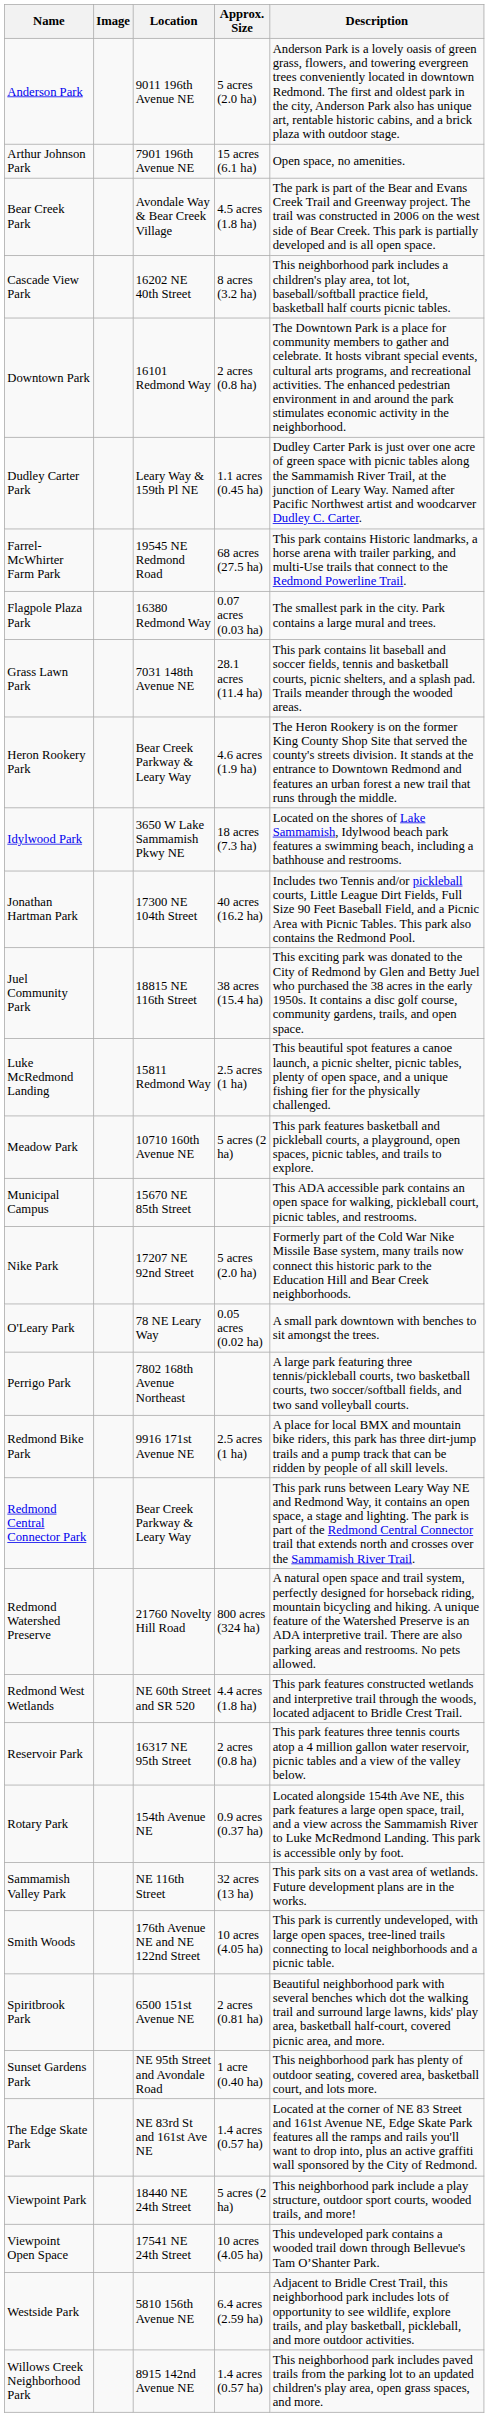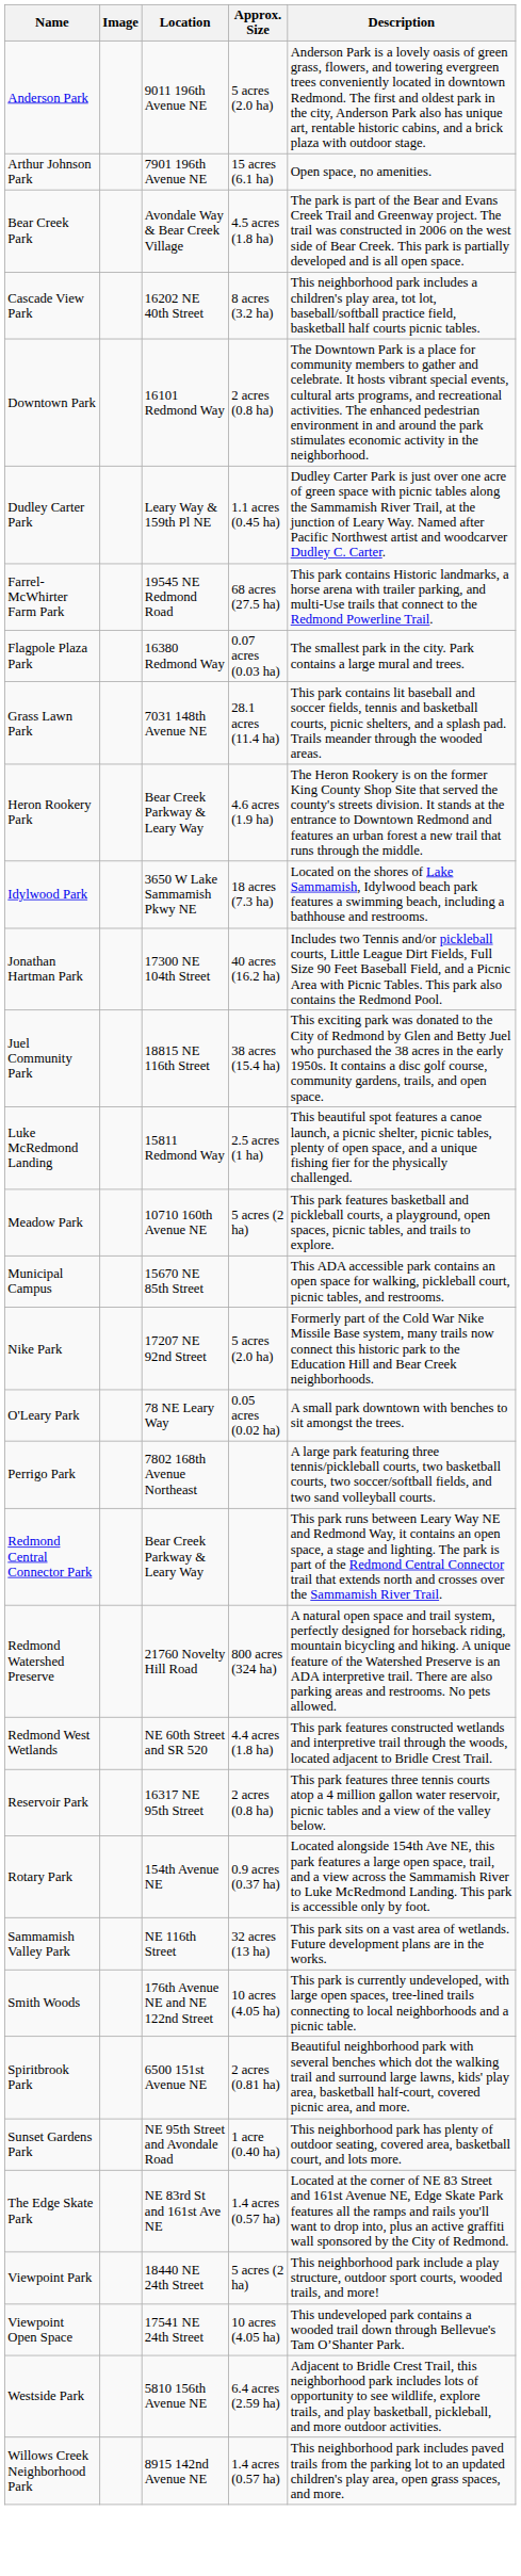 <table class="wikitable sortable">
 <tr>
 <th>Name</th>
 <th>Image</th>
 <th>Location</th>
 <th>Approx. Size</th>
 <th>Description</th>
 </tr>
 <tr>
 <td><a href='#'>Anderson Park</a></td>
 <td></td>
 <td>9011 196th Avenue NE</td>
 <td>5 acres (2.0 ha)</td>
 <td>Anderson Park is a lovely oasis of green grass, flowers, and towering evergreen trees conveniently located in downtown Redmond. The first and oldest park in the city, Anderson Park also has unique art, rentable historic cabins, and a brick plaza with outdoor stage.</td>
 </tr>
 <tr>
 <td>Arthur Johnson Park</td>
 <td></td>
 <td>7901 196th Avenue NE</td>
 <td>15 acres (6.1 ha)</td>
 <td>Open space, no amenities.</td>
 </tr>
 <tr>
 <td>Bear Creek Park</td>
 <td></td>
 <td>Avondale Way & Bear Creek Village</td>
 <td>4.5 acres (1.8 ha)</td>
 <td>The park is part of the Bear and Evans Creek Trail and Greenway project. The trail was constructed in 2006 on the west side of Bear Creek. This park is partially developed and is all open space.</td>
 </tr>
 <tr>
 <td>Cascade View Park</td>
 <td></td>
 <td>16202 NE 40th Street</td>
 <td>8 acres (3.2 ha)</td>
 <td>This neighborhood park includes a children's play area, tot lot, baseball/softball practice field, basketball half courts picnic tables.</td>
 </tr>
 <tr>
 <td>Downtown Park</td>
 <td></td>
 <td>16101 Redmond Way</td>
 <td>2 acres (0.8 ha)</td>
 <td>The Downtown Park is a place for community members to gather and celebrate. It hosts vibrant special events, cultural arts programs, and recreational activities. The enhanced pedestrian environment in and around the park stimulates economic activity in the neighborhood.</td>
 </tr>
 <tr>
 <td>Dudley Carter Park</td>
 <td></td>
 <td>Leary Way & 159th Pl NE</td>
 <td>1.1 acres (0.45 ha)</td>
 <td>Dudley Carter Park is just over one acre of green space with picnic tables along the Sammamish River Trail, at the junction of Leary Way. Named after Pacific Northwest artist and woodcarver <a href='#'>Dudley C. Carter</a>.</td>
 </tr>
 <tr>
 <td>Farrel-McWhirter Farm Park</td>
 <td></td>
 <td>19545 NE Redmond Road</td>
 <td>68 acres (27.5 ha)</td>
 <td>This park contains Historic landmarks, a horse arena with trailer parking, and multi-Use trails that connect to the <a href='#'>Redmond Powerline Trail</a>.</td>
 </tr>
 <tr>
 <td>Flagpole Plaza Park</td>
 <td></td>
 <td>16380 Redmond Way</td>
 <td>0.07 acres (0.03 ha)</td>
 <td>The smallest park in the city. Park contains a large mural and trees.</td>
 </tr>
 <tr>
 <td>Grass Lawn Park</td>
 <td></td>
 <td>7031 148th Avenue NE</td>
 <td>28.1 acres (11.4 ha)</td>
 <td>This park contains lit baseball and soccer fields, tennis and basketball courts, picnic shelters, and a splash pad. Trails meander through the wooded areas.</td>
 </tr>
 <tr>
 <td>Heron Rookery Park</td>
 <td></td>
 <td>Bear Creek Parkway & Leary Way</td>
 <td>4.6 acres (1.9 ha)</td>
 <td>The Heron Rookery is on the former King County Shop Site that served the county's streets division. It stands at the entrance to Downtown Redmond and features an urban forest a new trail that runs through the middle.</td>
 </tr>
 <tr>
 <td><a href='#'>Idylwood Park</a></td>
 <td></td>
 <td>3650 W Lake Sammamish Pkwy NE</td>
 <td>18 acres (7.3 ha)</td>
 <td>Located on the shores of <a href='#'>Lake Sammamish</a>, Idylwood beach park features a swimming beach, including a bathhouse and restrooms.</td>
 </tr>
 <tr>
 <td>Jonathan Hartman Park</td>
 <td></td>
 <td>17300 NE 104th Street</td>
 <td>40 acres (16.2 ha)</td>
 <td>Includes two Tennis and/or <a href='#'>pickleball</a> courts, Little League Dirt Fields, Full Size 90 Feet Baseball Field, and a Picnic Area with Picnic Tables. This park also contains the Redmond Pool.</td>
 </tr>
 <tr>
 <td>Juel Community Park</td>
 <td></td>
 <td>18815 NE 116th Street</td>
 <td>38 acres (15.4 ha)</td>
 <td>This exciting park was donated to the City of Redmond by Glen and Betty Juel who purchased the 38 acres in the early 1950s. It contains a disc golf course, community gardens, trails, and open space.</td>
 </tr>
 <tr>
 <td>Luke McRedmond Landing</td>
 <td></td>
 <td>15811 Redmond Way</td>
 <td>2.5 acres (1 ha)</td>
 <td>This beautiful spot features a canoe launch, a picnic shelter, picnic tables, plenty of open space, and a unique fishing fier for the physically challenged.</td>
 </tr>
 <tr>
 <td>Meadow Park</td>
 <td></td>
 <td>10710 160th Avenue NE</td>
 <td>5 acres (2 ha)</td>
 <td>This park features basketball and pickleball courts, a playground, open spaces, picnic tables, and trails to explore.</td>
 </tr>
 <tr>
 <td>Municipal Campus</td>
 <td></td>
 <td>15670 NE 85th Street</td>
 <td></td>
 <td>This ADA accessible park contains an open space for walking, pickleball court, picnic tables, and restrooms.</td>
 </tr>
 <tr>
 <td>Nike Park</td>
 <td></td>
 <td>17207 NE 92nd Street</td>
 <td>5 acres (2.0 ha)</td>
 <td>Formerly part of the Cold War Nike Missile Base system, many trails now connect this historic park to the Education Hill and Bear Creek neighborhoods.</td>
 </tr>
 <tr>
 <td>O'Leary Park</td>
 <td></td>
 <td>78 NE Leary Way</td>
 <td>0.05 acres (0.02 ha)</td>
 <td>A small park downtown with benches to sit amongst the trees.</td>
 </tr>
 <tr>
 <td>Perrigo Park</td>
 <td></td>
 <td>7802 168th Avenue Northeast</td>
 <td></td>
 <td>A large park featuring three tennis/pickleball courts, two basketball courts, two soccer/softball fields, and two sand volleyball courts.</td>
 </tr>
 <tr>
-<td>Redmond Bike Park</td>
-<td></td>
-<td>9916 171st Avenue NE</td>
-<td>2.5 acres (1 ha)</td>
-<td>A place for local BMX and mountain bike riders, this park has three dirt-jump trails and a pump track that can be ridden by people of all skill levels.</td>
-</tr>
-<tr>
 <td><a href='#'>Redmond Central Connector Park</a></td>
 <td></td>
 <td>Bear Creek Parkway & Leary Way</td>
 <td></td>
 <td>This park runs between Leary Way NE and Redmond Way, it contains an open space, a stage and lighting. The park is part of the <a href='#'>Redmond Central Connector</a> trail  that extends north and crosses over the <a href='#'>Sammamish River Trail</a>.</td>
 </tr>
 <tr>
 <td>Redmond Watershed Preserve</td>
 <td></td>
 <td>21760 Novelty Hill Road</td>
 <td>800 acres (324 ha)</td>
 <td>A natural open space and trail system, perfectly designed for horseback riding, mountain bicycling and hiking. A unique feature of the Watershed Preserve is an ADA interpretive trail. There are also parking areas and restrooms. No pets allowed.</td>
 </tr>
 <tr>
 <td>Redmond West Wetlands</td>
 <td></td>
 <td>NE 60th Street and SR 520</td>
 <td>4.4 acres (1.8 ha)</td>
 <td>This park features constructed wetlands and interpretive trail through the woods, located adjacent to Bridle Crest Trail.</td>
 </tr>
 <tr>
 <td>Reservoir Park</td>
 <td></td>
 <td>16317 NE 95th Street</td>
 <td>2 acres (0.8 ha)</td>
 <td>This park features three tennis courts atop a 4 million gallon water reservoir, picnic tables and a view of the valley below.</td>
 </tr>
 <tr>
 <td>Rotary Park</td>
 <td></td>
 <td>154th Avenue NE</td>
 <td>0.9 acres (0.37 ha)</td>
 <td>Located alongside 154th Ave NE, this park features a large open space, trail, and a view across the Sammamish River to Luke McRedmond Landing. This park is accessible only by foot.</td>
 </tr>
 <tr>
 <td>Sammamish Valley Park</td>
 <td></td>
 <td>NE 116th Street</td>
 <td>32 acres (13 ha)</td>
 <td>This park sits on a vast area of wetlands. Future development plans are in the works.</td>
 </tr>
 <tr>
 <td>Smith Woods</td>
 <td></td>
 <td>176th Avenue NE and NE 122nd Street</td>
 <td>10 acres (4.05 ha)</td>
 <td>This park is currently undeveloped, with large open spaces, tree-lined trails connecting to local neighborhoods and a picnic table.</td>
 </tr>
 <tr>
 <td>Spiritbrook Park</td>
 <td></td>
 <td>6500 151st Avenue NE</td>
 <td>2 acres (0.81 ha)</td>
 <td>Beautiful neighborhood park with several benches which dot the walking trail and surround large lawns, kids' play area, basketball half-court, covered picnic area, and more.</td>
 </tr>
 <tr>
 <td>Sunset Gardens Park</td>
 <td></td>
 <td>NE 95th Street and Avondale Road</td>
 <td>1 acre (0.40 ha)</td>
 <td>This neighborhood park has plenty of outdoor seating, covered area, basketball court, and lots more.</td>
 </tr>
 <tr>
 <td>The Edge Skate Park</td>
 <td></td>
 <td>NE 83rd St and 161st Ave NE</td>
 <td>1.4 acres (0.57 ha)</td>
 <td>Located at the corner of NE 83 Street and 161st Avenue NE, Edge Skate Park features all the ramps and rails you'll want to drop into, plus an active graffiti wall sponsored by the City of Redmond.</td>
 </tr>
 <tr>
 <td>Viewpoint Park</td>
 <td></td>
 <td>18440 NE 24th Street</td>
 <td>5 acres (2 ha)</td>
 <td>This neighborhood park include a play structure, outdoor sport courts, wooded trails, and more! </td>
 </tr>
 <tr>
 <td>Viewpoint Open Space</td>
 <td></td>
 <td>17541 NE 24th Street</td>
 <td>10 acres (4.05 ha)</td>
 <td>This undeveloped park contains a wooded trail down through Bellevue's Tam O’Shanter Park.</td>
 </tr>
 <tr>
 <td>Westside Park</td>
 <td></td>
 <td>5810 156th Avenue NE</td>
 <td>6.4 acres (2.59 ha)</td>
 <td>Adjacent to Bridle Crest Trail, this neighborhood park includes lots of opportunity to see wildlife, explore trails, and play basketball, pickleball, and more outdoor activities.</td>
 </tr>
 <tr>
 <td>Willows Creek Neighborhood Park</td>
 <td></td>
 <td>8915 142nd Avenue NE</td>
 <td>1.4 acres (0.57 ha)</td>
 <td>This neighborhood park includes paved trails from the parking lot to an updated children's play area, open grass spaces, and more.</td>
 </tr>
 </table>
